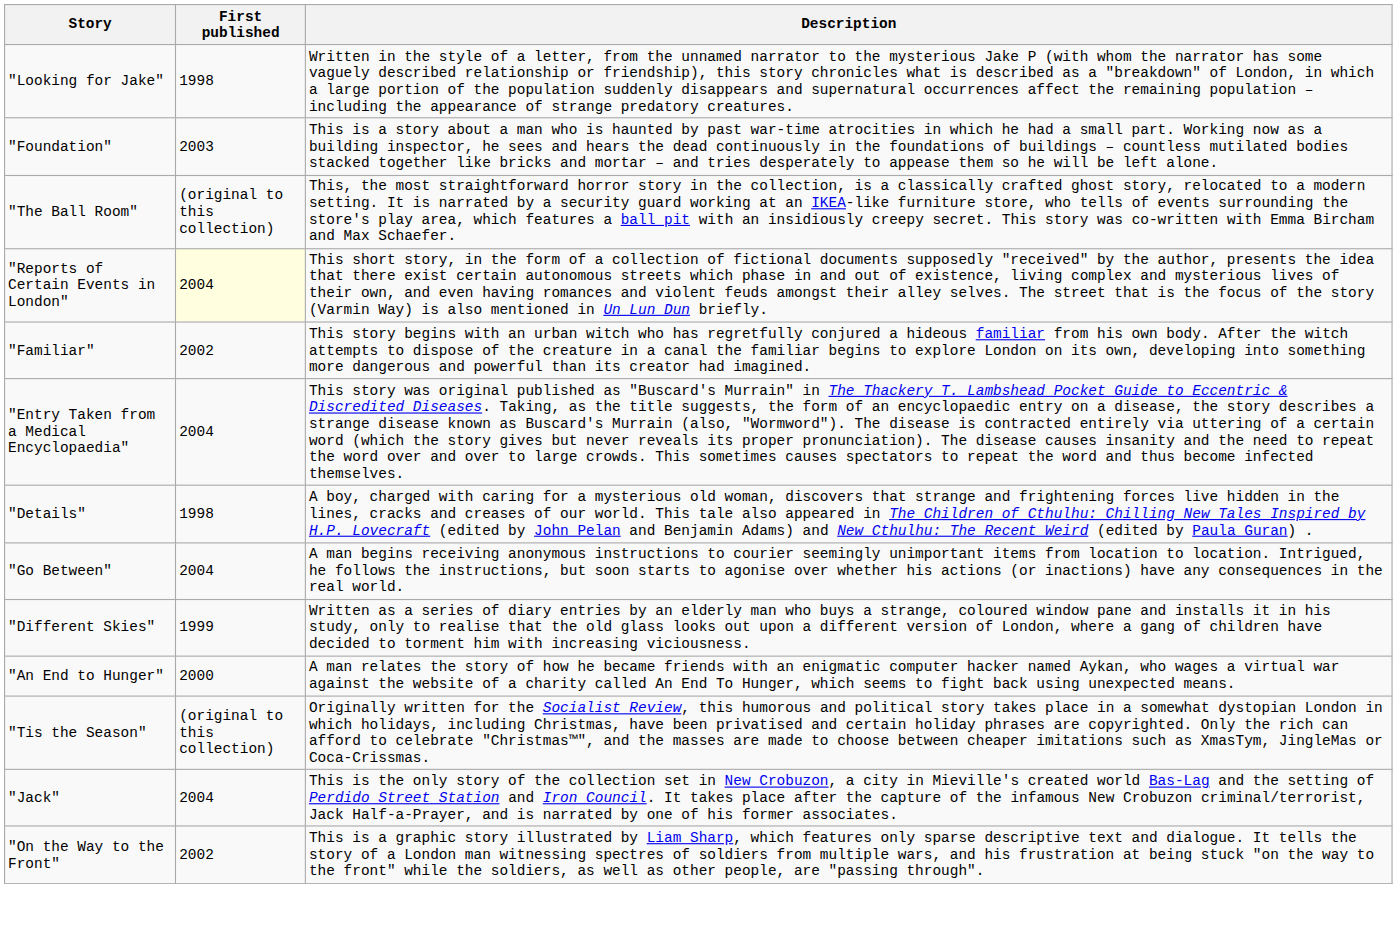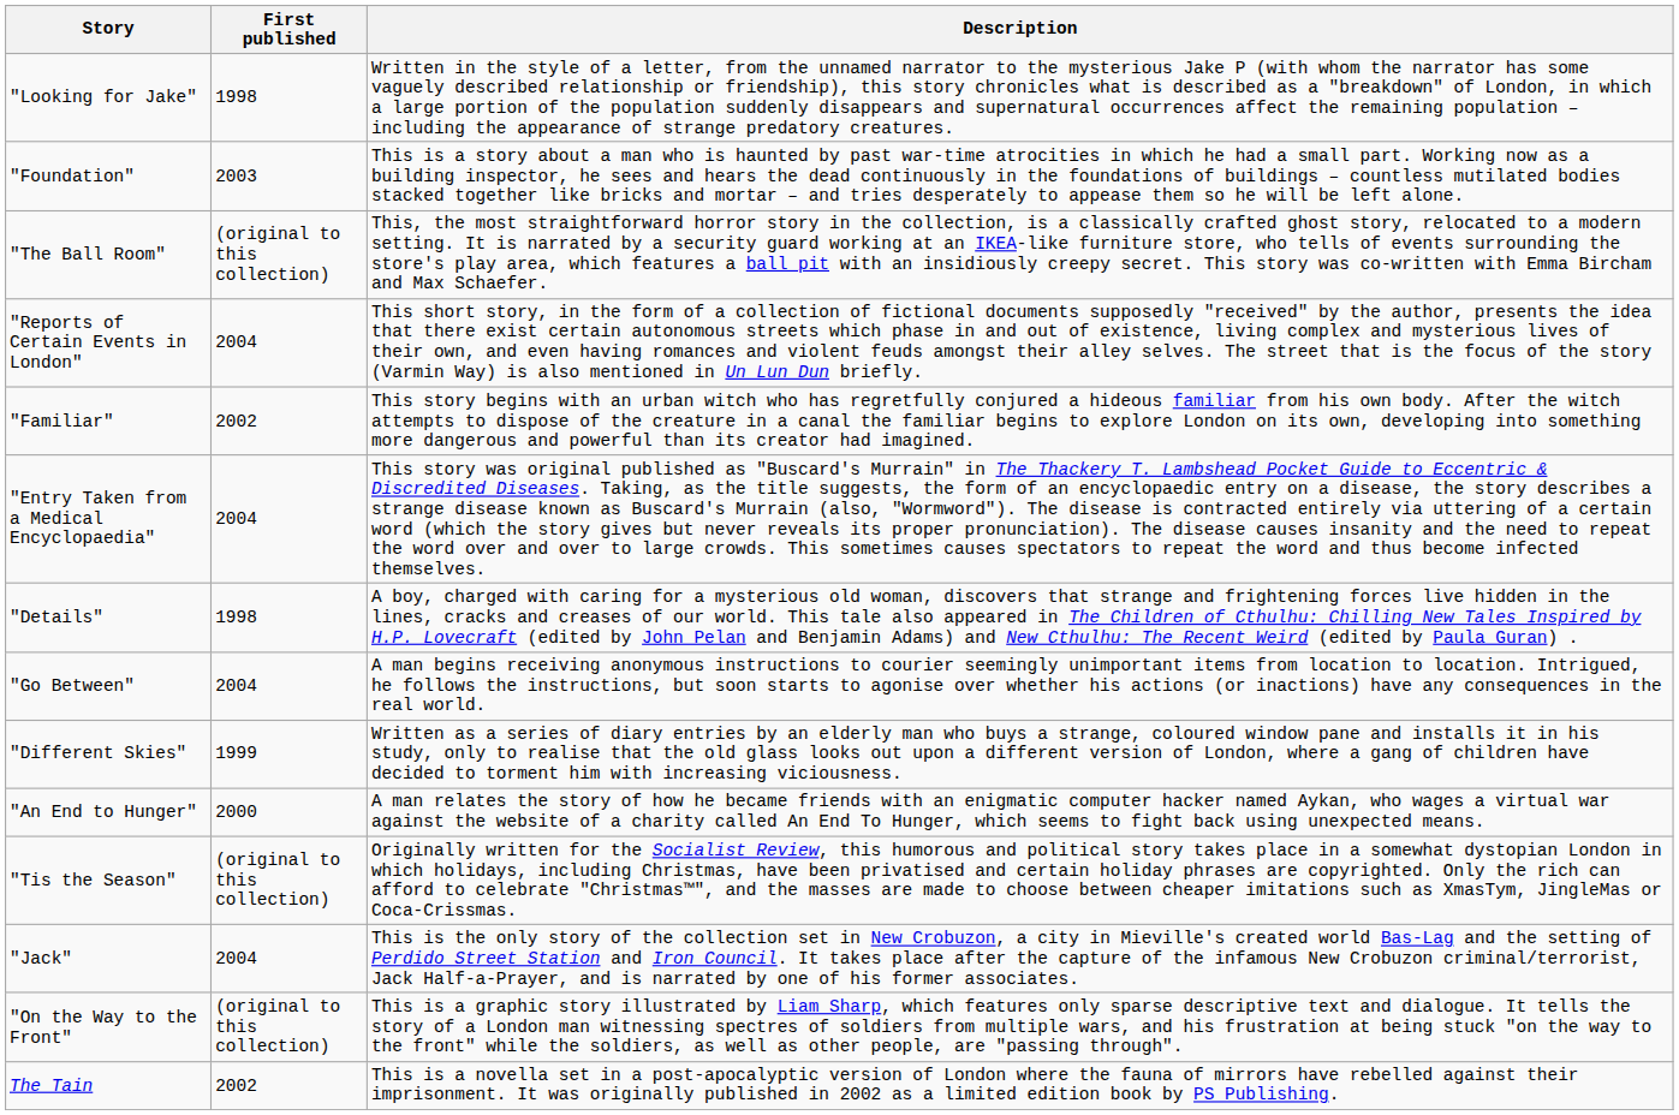 <table class="wikitable">
 <tr>
 <th>Story</th>
 <th>First published</th>
 <th>Description</th>
 </tr>
 <tr>
 <td>"Looking for Jake"</td>
 <td>1998</td>
 <td>Written in the style of a letter, from the unnamed narrator to the mysterious Jake P (with whom the narrator has some vaguely described relationship or friendship), this story chronicles what is described as a "breakdown" of London, in which a large portion of the population suddenly disappears and supernatural occurrences affect the remaining population – including the appearance of strange predatory creatures.</td>
 </tr>
 <tr>
 <td>"Foundation"</td>
 <td>2003</td>
 <td>This is a story about a man who is haunted by past war-time atrocities in which he had a small part. Working now as a building inspector, he sees and hears the dead continuously in the foundations of buildings – countless mutilated bodies stacked together like bricks and mortar – and tries desperately to appease them so he will be left alone.</td>
 </tr>
 <tr>
 <td>"The Ball Room"</td>
 <td>(original to this collection)</td>
 <td>This, the most straightforward horror story in the collection, is a classically crafted ghost story, relocated to a modern setting. It is narrated by a security guard working at an <a href='#'>IKEA</a>-like furniture store, who tells of events surrounding the store's play area, which features a <a href='#'>ball pit</a> with an insidiously creepy secret. This story was co-written with Emma Bircham and Max Schaefer.</td>
 </tr>
 <tr>
 <td>"Reports of Certain Events in London"</td>
-<td style="background: lightyellow;">2004</td>
+<td>2004</td>
 <td>This short story, in the form of a collection of fictional documents supposedly "received" by the author, presents the idea that there exist certain autonomous streets which phase in and out of existence, living complex and mysterious lives of their own, and even having romances and violent feuds amongst their alley selves. The street that is the focus of the story (Varmin Way) is also mentioned in <em><a href='#'>Un Lun Dun</a></em> briefly.</td>
 </tr>
 <tr>
 <td>"Familiar"</td>
 <td>2002</td>
 <td>This story begins with an urban witch who has regretfully conjured a hideous <a href='#'>familiar</a> from his own body. After the witch attempts to dispose of the creature in a canal the familiar begins to explore London on its own, developing into something more dangerous and powerful than its creator had imagined.</td>
 </tr>
 <tr>
 <td>"Entry Taken from a Medical Encyclopaedia"</td>
 <td>2004</td>
 <td>This story was original published as "Buscard's Murrain" in <em><a href='#'>The Thackery T. Lambshead Pocket Guide to Eccentric & Discredited Diseases</a></em>. Taking, as the title suggests, the form of an encyclopaedic entry on a disease, the story describes a strange disease known as Buscard's Murrain (also, "Wormword"). The disease is contracted entirely via uttering of a certain word (which the story gives but never reveals its proper pronunciation). The disease causes insanity and the need to repeat the word over and over to large crowds. This sometimes causes spectators to repeat the word and thus become infected themselves.</td>
 </tr>
 <tr>
 <td>"Details"</td>
 <td>1998</td>
 <td>A boy, charged with caring for a mysterious old woman, discovers that strange and frightening forces live hidden in the lines, cracks and creases of our world. This tale also appeared in <em><a href='#'>The Children of Cthulhu: Chilling New Tales Inspired by H.P. Lovecraft</a></em> (edited by <a href='#'>John Pelan</a> and Benjamin Adams) and <em><a href='#'>New Cthulhu: The Recent Weird</a></em> (edited by <a href='#'>Paula Guran</a>) .</td>
 </tr>
 <tr>
 <td>"Go Between"</td>
 <td>2004</td>
 <td>A man begins receiving anonymous instructions to courier seemingly unimportant items from location to location. Intrigued, he follows the instructions, but soon starts to agonise over whether his actions (or inactions) have any consequences in the real world.</td>
 </tr>
 <tr>
 <td>"Different Skies"</td>
 <td>1999</td>
 <td>Written as a series of diary entries by an elderly man who buys a strange, coloured window pane and installs it in his study, only to realise that the old glass looks out upon a different version of London, where a gang of children have decided to torment him with increasing viciousness.</td>
 </tr>
 <tr>
 <td>"An End to Hunger"</td>
 <td>2000</td>
 <td>A man relates the story of how he became friends with an enigmatic computer hacker named Aykan, who wages a virtual war against the website of a charity called An End To Hunger, which seems to fight back using unexpected means.</td>
 </tr>
 <tr>
 <td>"Tis the Season"</td>
 <td>(original to this collection)</td>
 <td>Originally written for the <em><a href='#'>Socialist Review</a></em>, this humorous and political story takes place in a somewhat dystopian London in which holidays, including Christmas, have been privatised and certain holiday phrases are copyrighted. Only the rich can afford to celebrate "Christmas™", and the masses are made to choose between cheaper imitations such as XmasTym, JingleMas or Coca-Crissmas.</td>
 </tr>
 <tr>
 <td>"Jack"</td>
 <td>2004</td>
 <td>This is the only story of the collection set in <a href='#'>New Crobuzon</a>, a city in Mieville's created world <a href='#'>Bas-Lag</a> and the setting of <em><a href='#'>Perdido Street Station</a></em> and <em><a href='#'>Iron Council</a></em>. It takes place after the capture of the infamous New Crobuzon criminal/terrorist, Jack Half-a-Prayer, and is narrated by one of his former associates.</td>
 </tr>
 <tr>
 <td>"On the Way to the Front"</td>
-<td>2002</td>
+<td>(original to this collection)</td>
 <td>This is a graphic story illustrated by <a href='#'>Liam Sharp</a>, which features only sparse descriptive text and dialogue. It tells the story of a London man witnessing spectres of soldiers from multiple wars, and his frustration at being stuck "on the way to the front" while the soldiers, as well as other people, are "passing through".</td>
 </tr>
+<tr>
+<td><em><a href='#'>The Tain</a></em></td>
+<td>2002</td>
+<td>This is a novella set in a post-apocalyptic version of London where the fauna of mirrors have rebelled against their imprisonment. It was originally published in 2002 as a limited edition book by <a href='#'>PS Publishing</a>.</td>
+</tr>
 </table>
